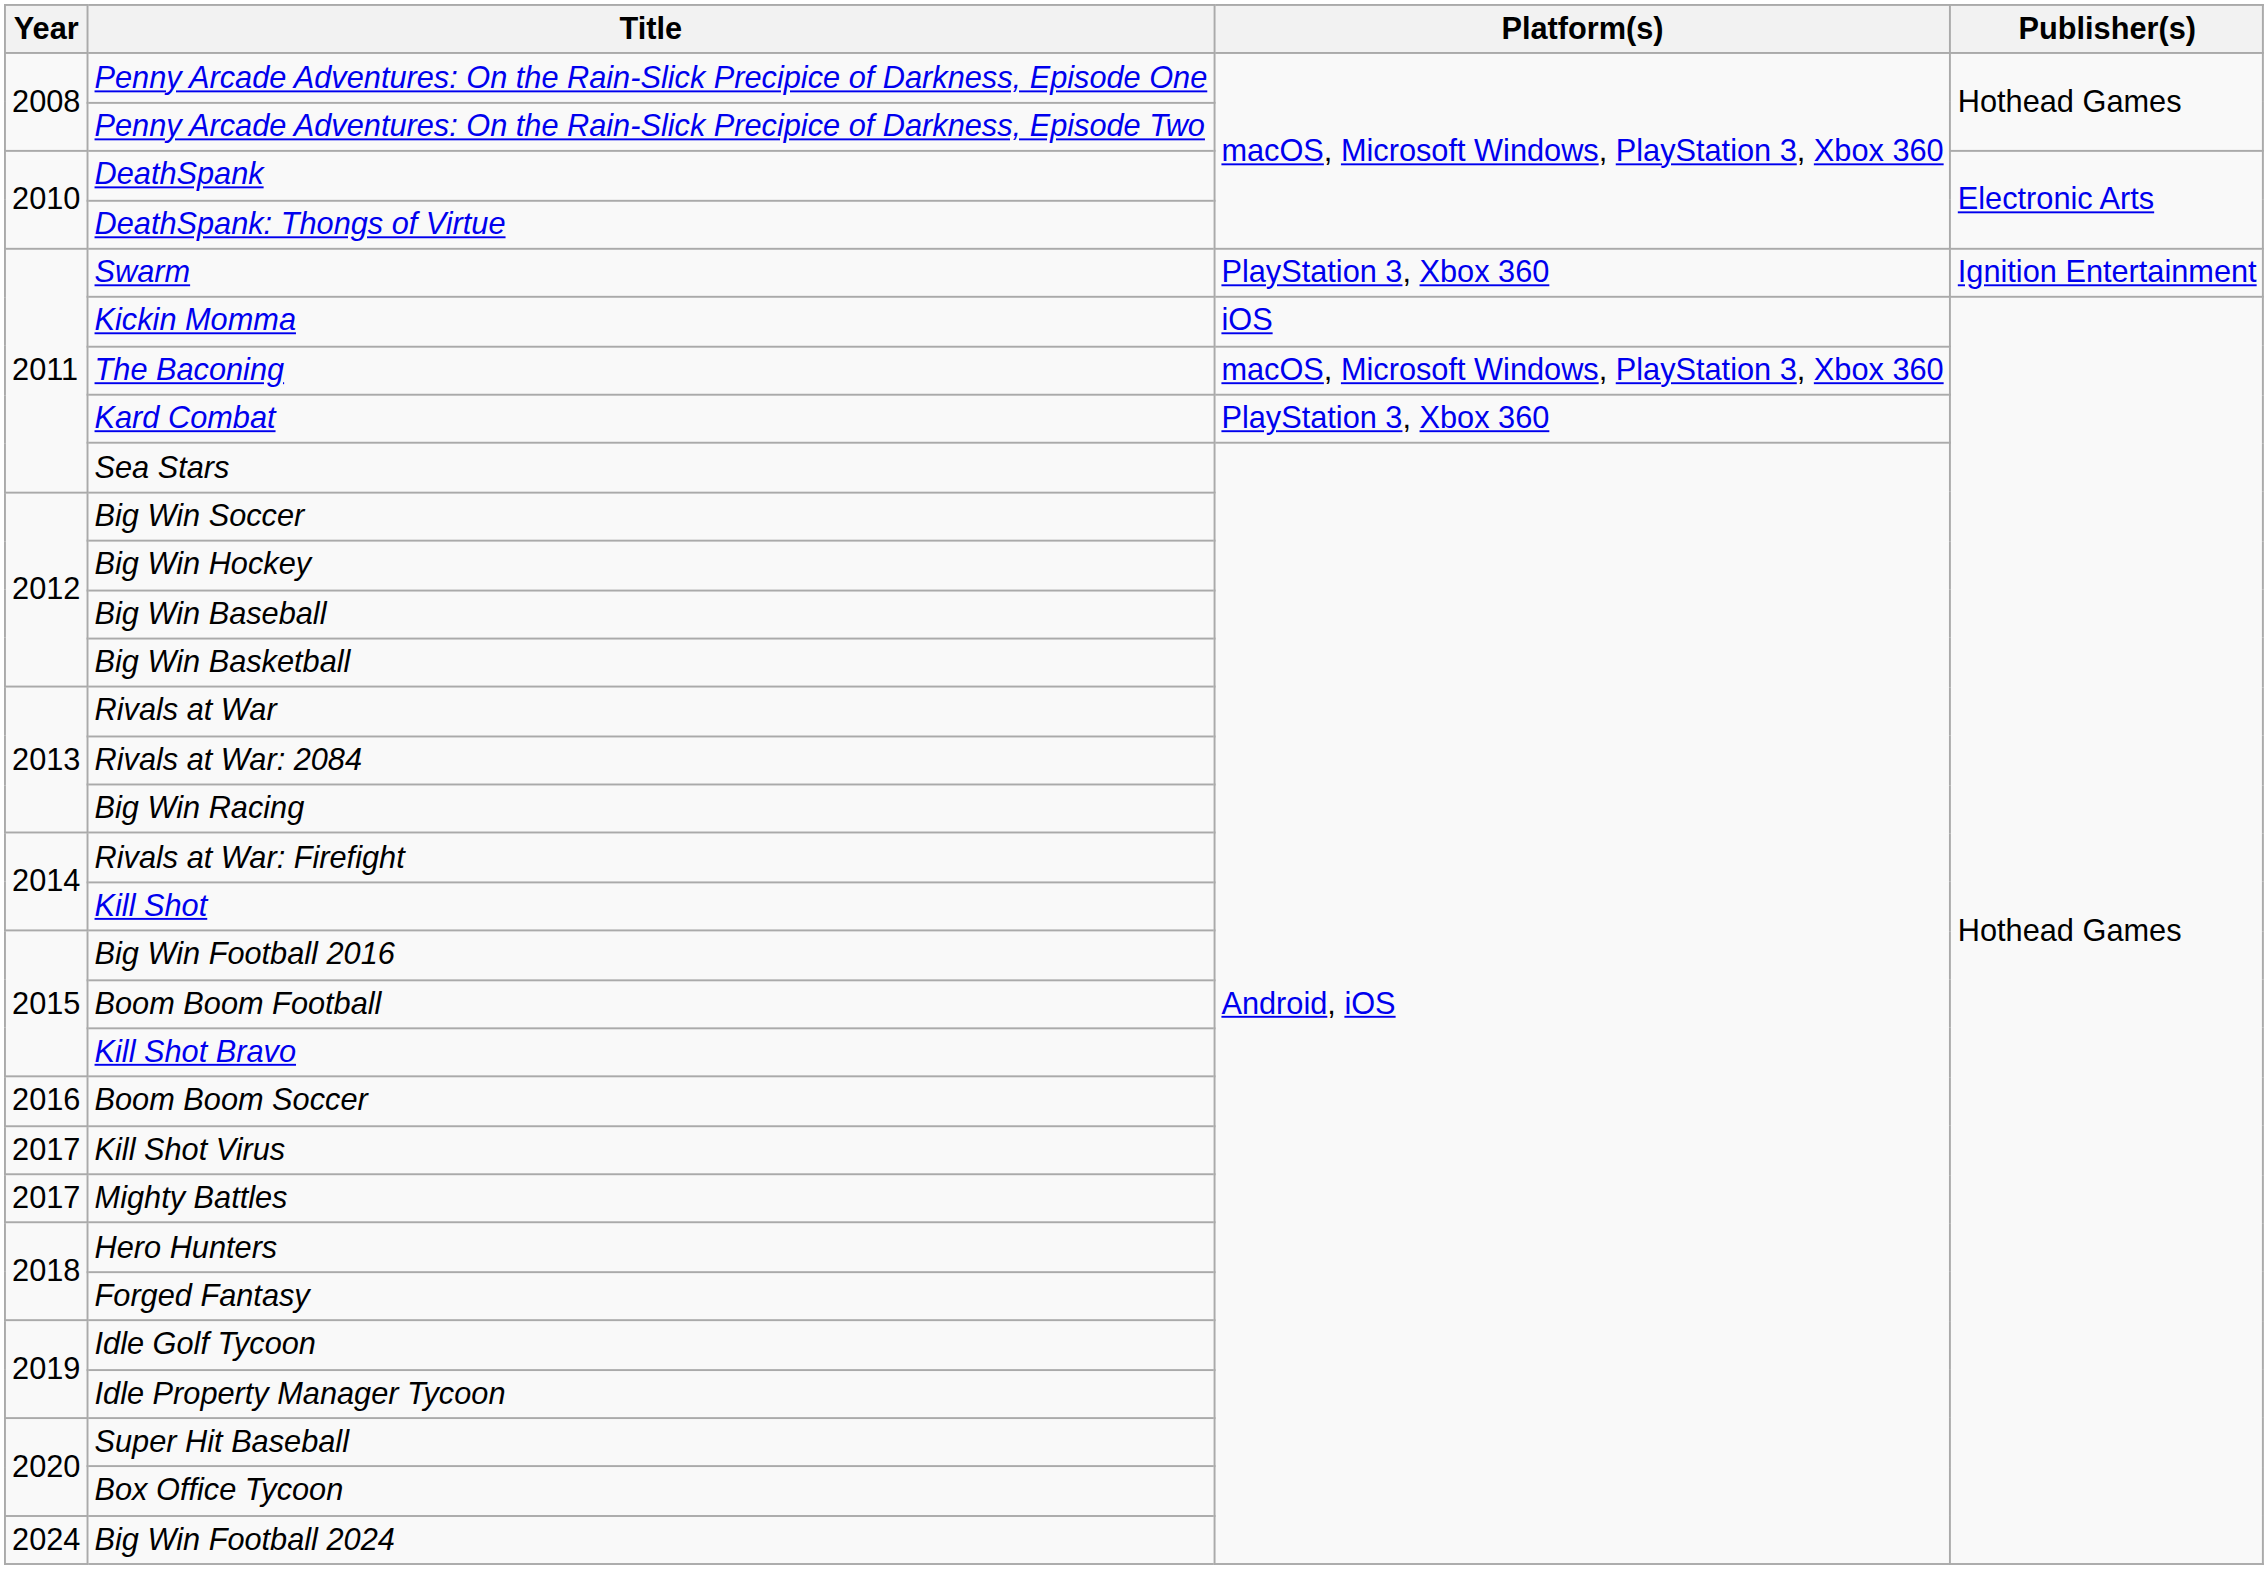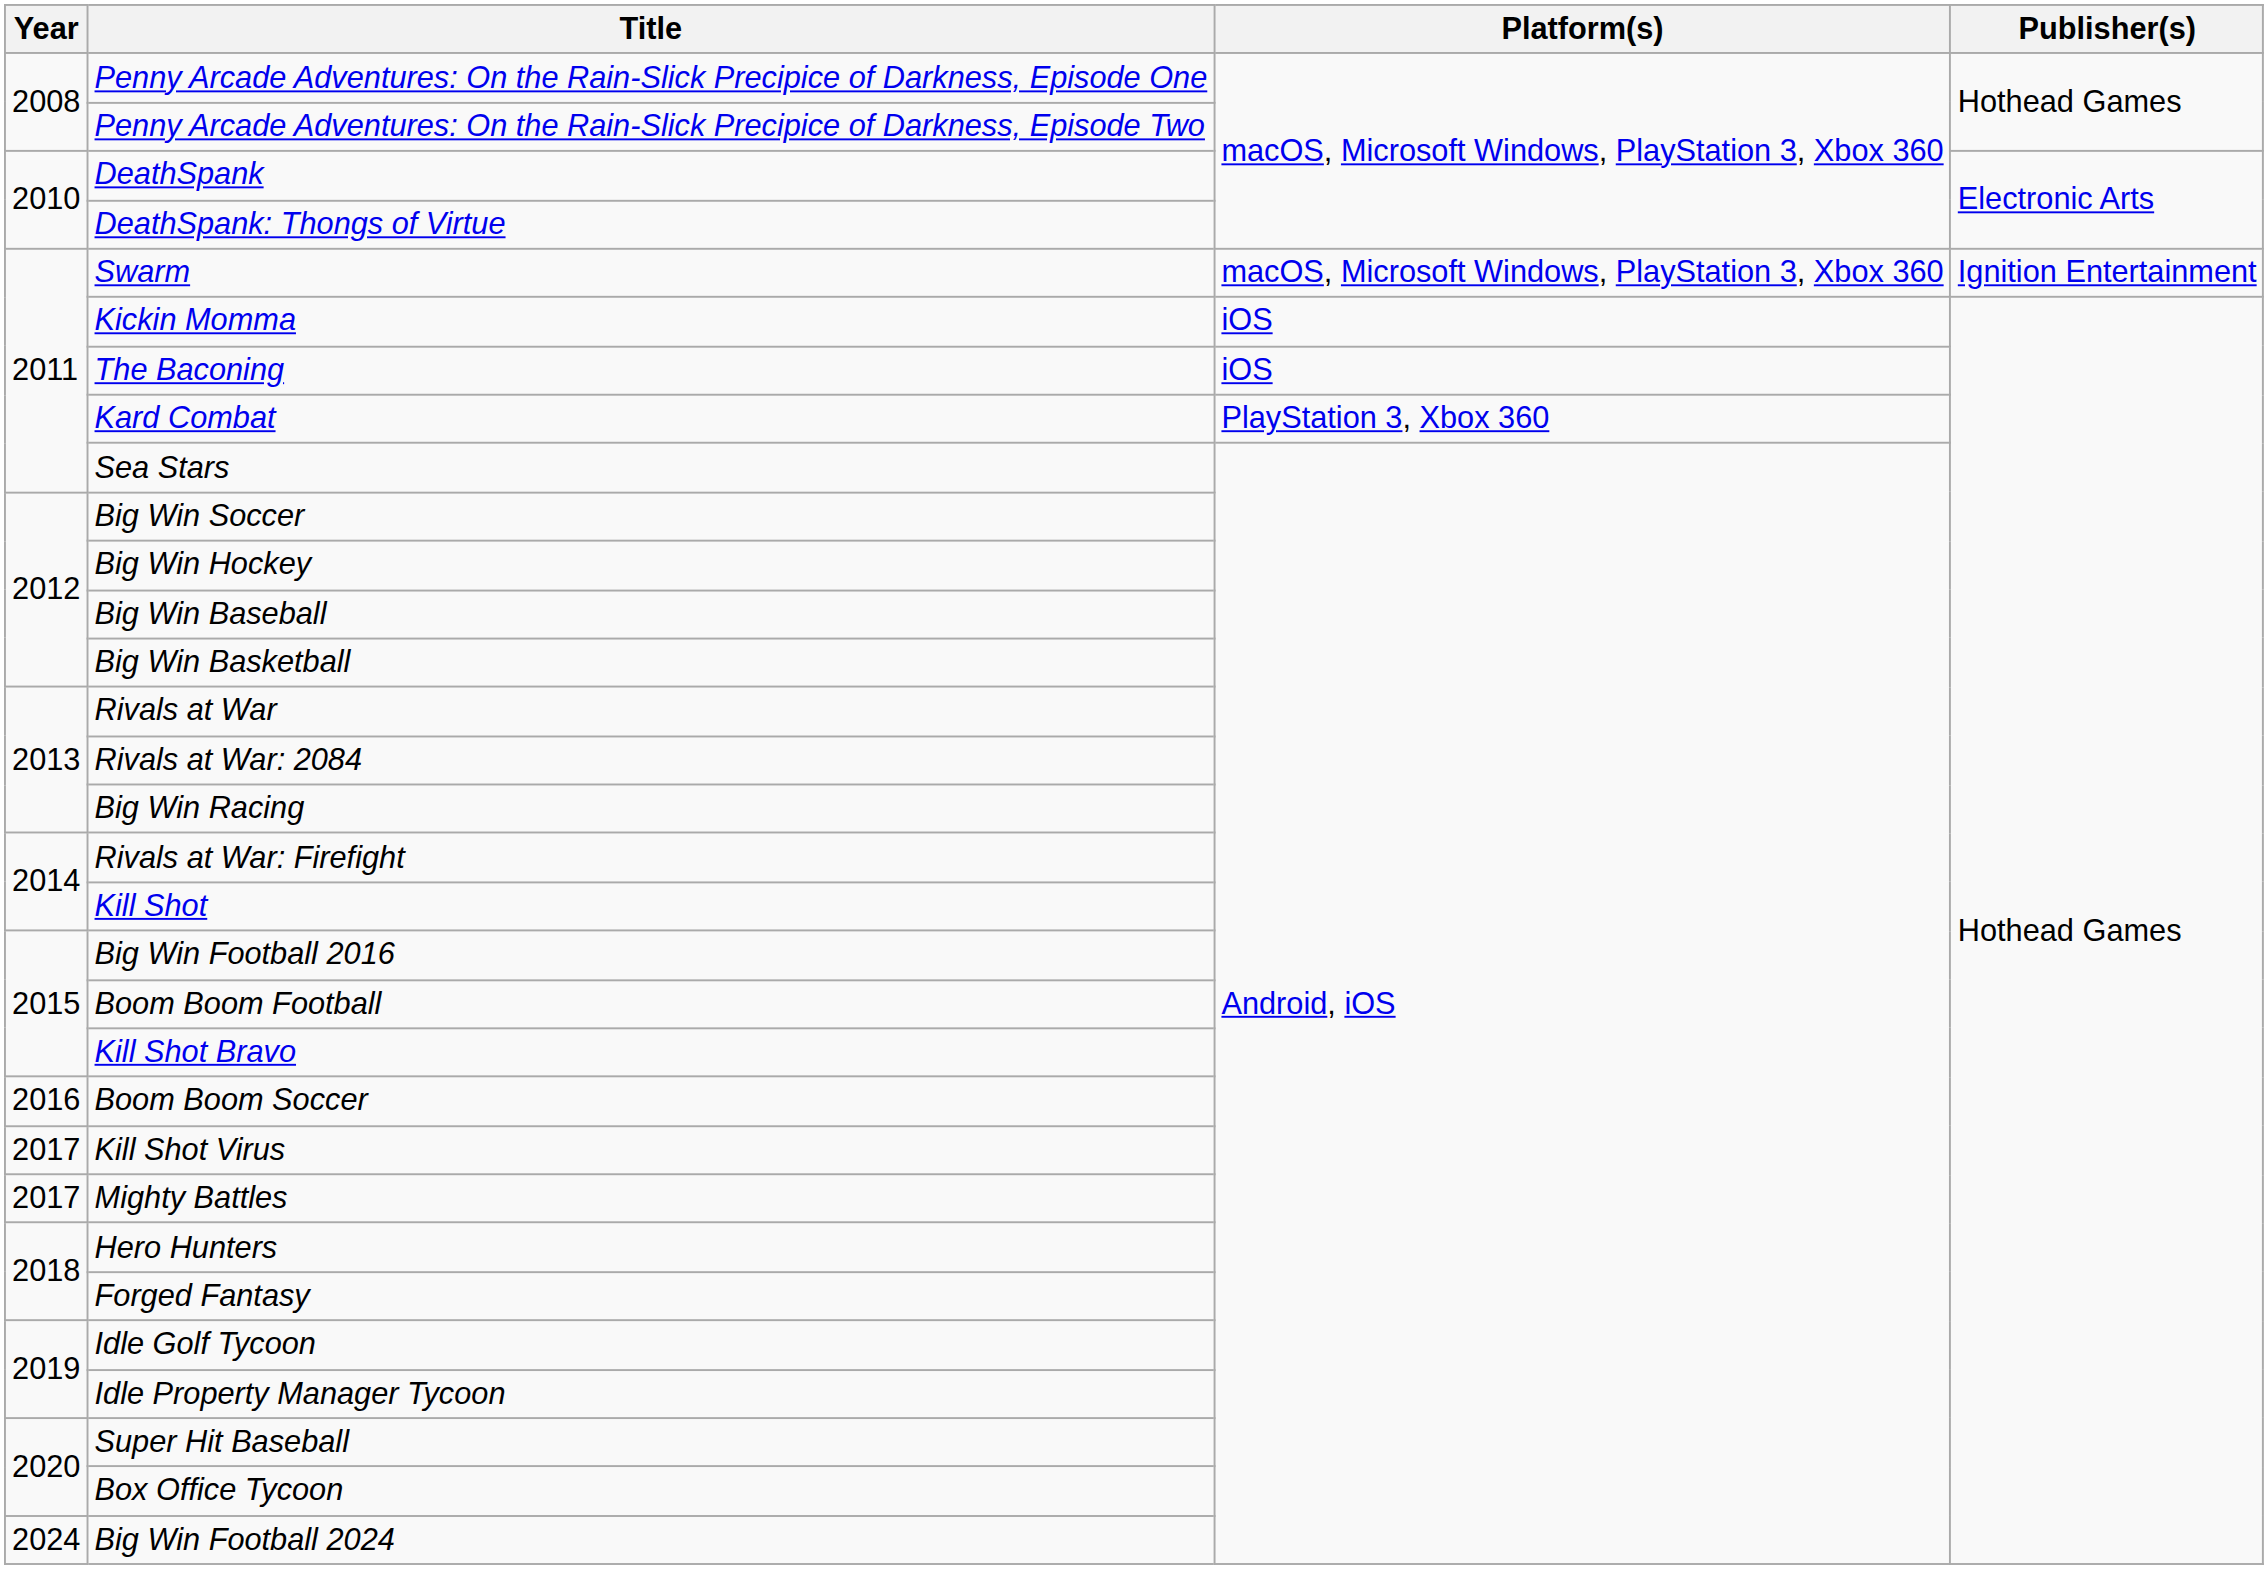 <table class="wikitable sortable">
 <tr>
 <th>Year</th>
 <th>Title</th>
 <th>Platform(s)</th>
 <th>Publisher(s)</th>
 </tr>
 <tr>
 <td rowspan="2">2008</td>
 <td><em><a href='#'>Penny Arcade Adventures: On the Rain-Slick Precipice of Darkness, Episode One</a></em></td>
 <td rowspan="4"><a href='#'>macOS</a>, <a href='#'>Microsoft Windows</a>, <a href='#'>PlayStation 3</a>, <a href='#'>Xbox 360</a></td>
 <td rowspan="2">Hothead Games</td>
 </tr>
 <tr>
 <td><em><a href='#'>Penny Arcade Adventures: On the Rain-Slick Precipice of Darkness, Episode Two</a></em></td>
 </tr>
 <tr>
 <td rowspan="2">2010</td>
 <td><em><a href='#'>DeathSpank</a></em></td>
 <td rowspan="2"><a href='#'>Electronic Arts</a></td>
 </tr>
 <tr>
 <td><em><a href='#'>DeathSpank: Thongs of Virtue</a></em></td>
 </tr>
 <tr>
 <td rowspan="5">2011</td>
 <td><em><a href='#'>Swarm</a></em></td>
-<td><a href='#'>PlayStation 3</a>, <a href='#'>Xbox 360</a></td>
+<td><a href='#'>macOS</a>, <a href='#'>Microsoft Windows</a>, <a href='#'>PlayStation 3</a>, <a href='#'>Xbox 360</a></td>
 <td><a href='#'>Ignition Entertainment</a></td>
 </tr>
 <tr>
 <td><em><a href='#'>Kickin Momma</a></em></td>
 <td><a href='#'>iOS</a></td>
 <td rowspan="26">Hothead Games</td>
 </tr>
 <tr>
 <td><em><a href='#'>The Baconing</a></em></td>
-<td><a href='#'>macOS</a>, <a href='#'>Microsoft Windows</a>, <a href='#'>PlayStation 3</a>, <a href='#'>Xbox 360</a></td>
+<td><a href='#'>iOS</a></td>
 </tr>
 <tr>
 <td><em><a href='#'>Kard Combat</a></em></td>
 <td><a href='#'>PlayStation 3</a>, <a href='#'>Xbox 360</a></td>
 </tr>
 <tr>
 <td><em>Sea Stars</em></td>
 <td rowspan="23"><a href='#'>Android</a>, <a href='#'>iOS</a></td>
 </tr>
 <tr>
 <td rowspan="4">2012</td>
 <td><em>Big Win Soccer</em></td>
 </tr>
 <tr>
 <td><em>Big Win Hockey</em></td>
 </tr>
 <tr>
 <td><em>Big Win Baseball</em></td>
 </tr>
 <tr>
 <td><em>Big Win Basketball</em></td>
 </tr>
 <tr>
 <td rowspan="3">2013</td>
 <td><em>Rivals at War</em></td>
 </tr>
 <tr>
 <td><em>Rivals at War: 2084</em></td>
 </tr>
 <tr>
 <td><em>Big Win Racing</em></td>
 </tr>
 <tr>
 <td rowspan="2">2014</td>
 <td><em>Rivals at War: Firefight</em></td>
 </tr>
 <tr>
 <td><em><a href='#'>Kill Shot</a></em></td>
 </tr>
 <tr>
 <td rowspan="3">2015</td>
 <td><em>Big Win Football 2016</em></td>
 </tr>
 <tr>
 <td><em>Boom Boom Football</em></td>
 </tr>
 <tr>
 <td><em><a href='#'>Kill Shot Bravo</a></em></td>
 </tr>
 <tr>
 <td>2016</td>
 <td><em>Boom Boom Soccer</em></td>
 </tr>
 <tr>
 <td>2017</td>
 <td><em>Kill Shot Virus</em></td>
 </tr>
 <tr>
 <td>2017</td>
 <td><em>Mighty Battles</em></td>
 </tr>
 <tr>
 <td rowspan="2">2018</td>
 <td><em>Hero Hunters</em></td>
 </tr>
 <tr>
 <td><em>Forged Fantasy</em></td>
 </tr>
 <tr>
 <td rowspan="2">2019</td>
 <td><em>Idle Golf Tycoon</em></td>
 </tr>
 <tr>
 <td><em>Idle Property Manager Tycoon</em></td>
 </tr>
 <tr>
 <td rowspan="2">2020</td>
 <td><em>Super Hit Baseball</em></td>
 </tr>
 <tr>
 <td><em>Box Office Tycoon</em></td>
 </tr>
 <tr>
 <td>2024</td>
 <td><em>Big Win Football 2024</em></td>
 </tr>
 </table>
